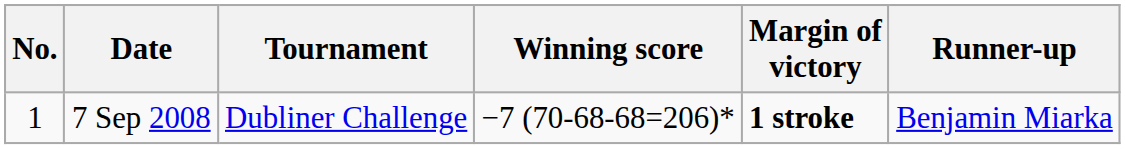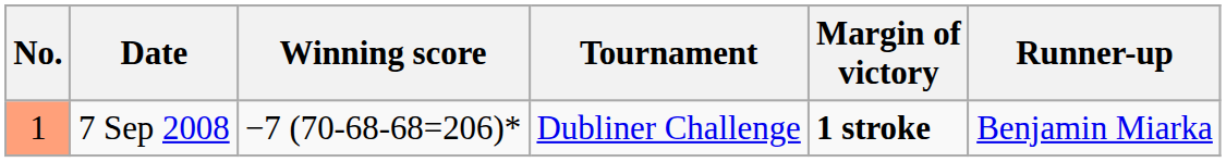 <table class="wikitable" style="font-size:95%;">
 <tr>
 <th>No.</th>
 <th>Date</th>
+<th>Winning score</th>
 <th>Tournament</th>
-<th>Winning score</th>
 <th>Margin of<br>victory</th>
 <th>Runner-up</th>
 </tr>
 <tr>
-<td align=center>1</td>
+<td align=center style="background: lightsalmon;">1</td>
 <td align=right>7 Sep <a href='#'>2008</a></td>
+<td>−7 (70-68-68=206)*</td>
 <td><a href='#'>Dubliner Challenge</a></td>
-<td>−7 (70-68-68=206)*</td>
 <td><strong>1 stroke</strong></td>
 <td> <a href='#'>Benjamin Miarka</a></td>
 </tr>
 </table>
